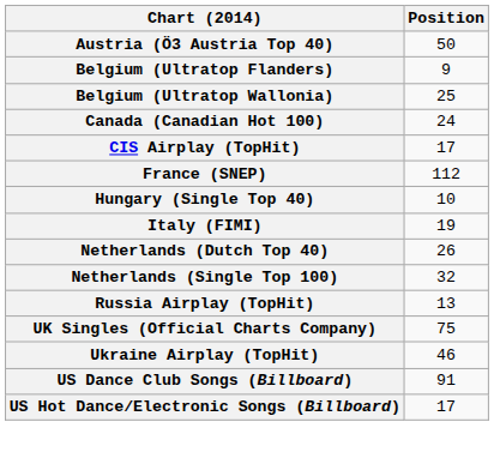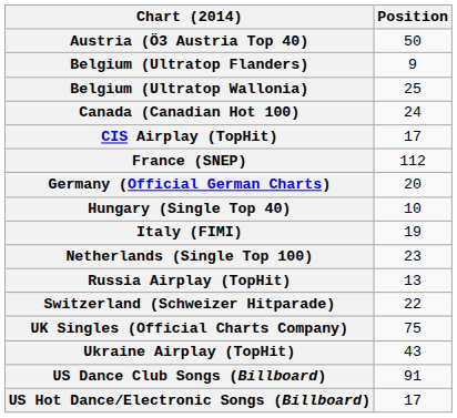 <table class="wikitable plainrowheaders sortable" style="text-align:center;">
 <tr>
 <th scope="col">Chart (2014)</th>
 <th scope="col">Position</th>
 </tr>
 <tr>
 <th scope="row">Austria (Ö3 Austria Top 40)</th>
 <td>50</td>
 </tr>
 <tr>
 <th scope="row">Belgium (Ultratop Flanders)</th>
 <td>9</td>
 </tr>
 <tr>
 <th scope="row">Belgium (Ultratop Wallonia)</th>
 <td>25</td>
 </tr>
 <tr>
 <th scope="row">Canada (Canadian Hot 100)</th>
 <td>24</td>
 </tr>
 <tr>
 <th scope="row"><a href='#'>CIS</a> Airplay (TopHit)</th>
 <td>17</td>
 </tr>
 <tr>
 <th scope="row">France (SNEP)</th>
 <td>112</td>
 </tr>
 <tr>
+<th scope="row">Germany (<a href='#'>Official German Charts</a>)</th>
+<td>20</td>
+</tr>
+<tr>
 <th scope="row">Hungary (Single Top 40)</th>
 <td>10</td>
 </tr>
 <tr>
 <th scope="row">Italy (FIMI)</th>
 <td>19</td>
 </tr>
 <tr>
-<th scope="row">Netherlands (Dutch Top 40)</th>
-<td>26</td>
-</tr>
-<tr>
 <th scope="row">Netherlands (Single Top 100)</th>
-<td>32</td>
+<td>23</td>
 </tr>
 <tr>
 <th scope="row">Russia Airplay (TopHit)</th>
 <td>13</td>
+</tr>
+<tr>
+<th scope="row">Switzerland (Schweizer Hitparade)</th>
+<td>22</td>
 </tr>
 <tr>
 <th scope="row">UK Singles (Official Charts Company)</th>
 <td>75</td>
 </tr>
 <tr>
 <th scope="row">Ukraine Airplay (TopHit)</th>
-<td>46</td>
+<td>43</td>
 </tr>
 <tr>
 <th scope="row">US Dance Club Songs (<em>Billboard</em>)</th>
 <td>91</td>
 </tr>
 <tr>
 <th scope="row">US Hot Dance/Electronic Songs (<em>Billboard</em>)</th>
 <td>17</td>
 </tr>
 </table>
